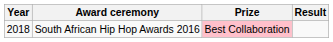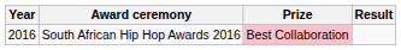 <table class="wikitable">
 <tr>
 <th>Year</th>
 <th>Award ceremony</th>
 <th>Prize</th>
 <th>Result</th>
 </tr>
 <tr>
-<td>2018</td>
+<td>2016</td>
 <td>South African Hip Hop Awards 2016</td>
 <td style="background: pink;">Best Collaboration </td>
 <td></td>
 </tr>
 </table>
